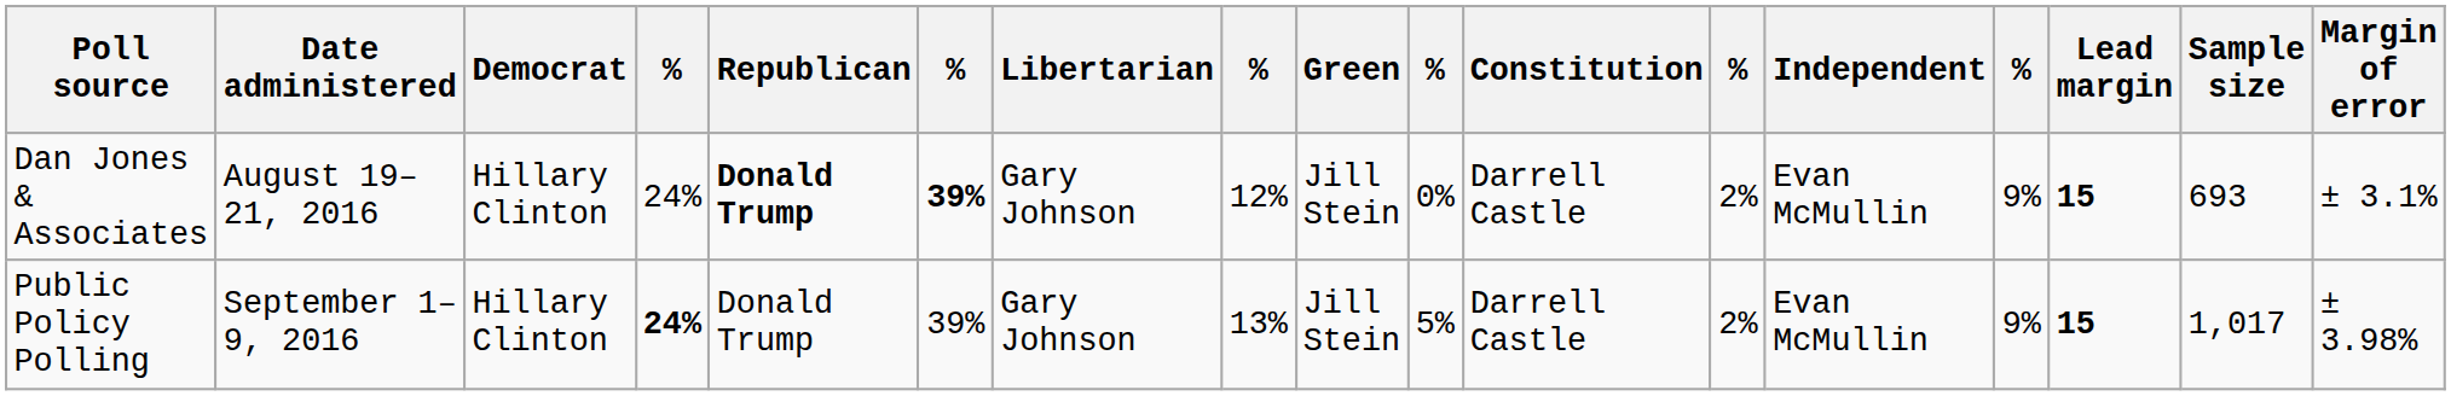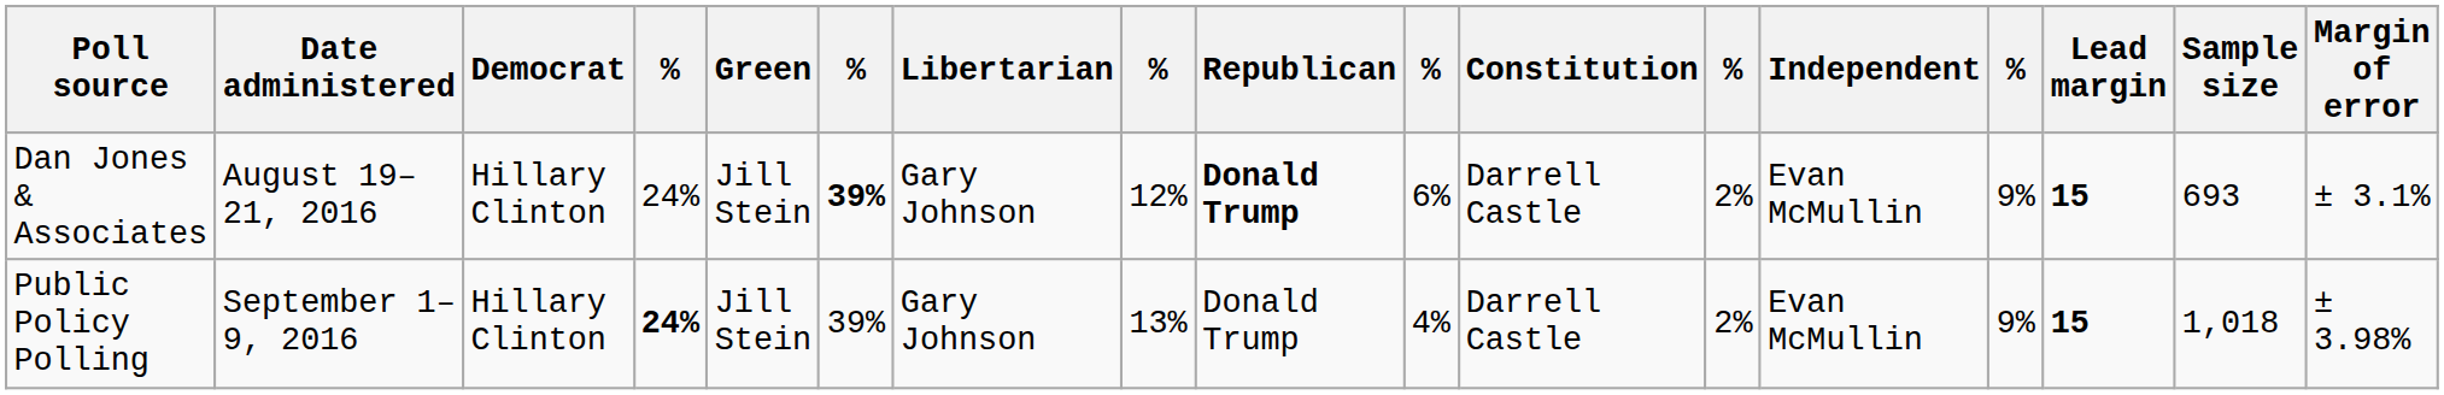 <table class="wikitable">
 <tr>
 <th>Poll source</th>
 <th>Date administered</th>
 <th>Democrat</th>
 <th>%</th>
-<th>Republican</th>
+<th>Green</th>
 <th>%</th>
 <th>Libertarian</th>
 <th>%</th>
-<th>Green</th>
+<th>Republican</th>
 <th>%</th>
 <th>Constitution</th>
 <th>%</th>
 <th>Independent</th>
 <th>%</th>
 <th>Lead margin</th>
 <th>Sample size</th>
 <th>Margin of error</th>
 </tr>
 <tr>
 <td>Dan Jones & Associates</td>
 <td>August 19–21, 2016</td>
 <td>Hillary Clinton</td>
 <td>24%</td>
-<td><strong>Donald Trump</strong></td>
+<td>Jill Stein</td>
 <td><strong>39%</strong></td>
 <td>Gary Johnson</td>
 <td>12%</td>
-<td>Jill Stein</td>
-<td>0%</td>
+<td><strong>Donald Trump</strong></td>
+<td>6%</td>
 <td>Darrell Castle</td>
 <td>2%</td>
 <td>Evan McMullin</td>
 <td>9%</td>
 <td><strong>15</strong></td>
 <td>693</td>
 <td>± 3.1%</td>
 </tr>
 <tr>
 <td>Public Policy Polling</td>
 <td>September 1–9, 2016</td>
 <td>Hillary Clinton</td>
 <td><strong>24%</strong></td>
-<td>Donald Trump</td>
+<td>Jill Stein</td>
 <td>39%</td>
 <td>Gary Johnson</td>
 <td>13%</td>
-<td>Jill Stein</td>
-<td>5%</td>
+<td>Donald Trump</td>
+<td>4%</td>
 <td>Darrell Castle</td>
 <td>2%</td>
 <td>Evan McMullin</td>
 <td>9%</td>
 <td><strong>15</strong></td>
-<td>1,017</td>
+<td>1,018</td>
 <td>± 3.98%</td>
 </tr>
 </table>
